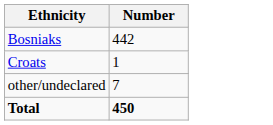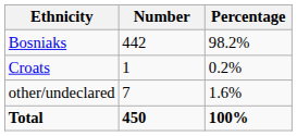 <table class="wikitable">
 <tr>
 <th width="100px">Ethnicity</th>
 <th width="80px">Number</th>
+<th width="80px">Percentage</th>
 </tr>
 <tr>
 <td><a href='#'>Bosniaks</a></td>
 <td>442</td>
+<td>98.2%</td>
 </tr>
 <tr>
 <td><a href='#'>Croats</a></td>
 <td>1</td>
+<td>0.2%</td>
 </tr>
 <tr>
 <td>other/undeclared</td>
 <td>7</td>
+<td>1.6%</td>
 </tr>
 <tr>
 <td><strong>Total</strong></td>
 <td><strong>450</strong></td>
+<td><strong>100%</strong></td>
 </tr>
 </table>
